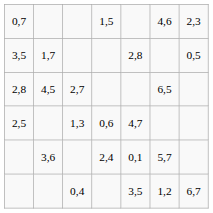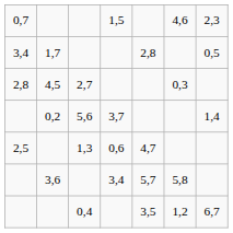 <table class="wikitable" style="margin-left:auto;margin-right:auto;text-align:center;width:18em;height:18em;table-layout:fixed;">
 <tr>
 <td>0,7</td>
 <td></td>
 <td></td>
 <td>1,5</td>
 <td></td>
 <td>4,6</td>
 <td>2,3</td>
 </tr>
 <tr>
-<td>3,5</td>
+<td>3,4</td>
 <td>1,7</td>
 <td></td>
 <td></td>
 <td>2,8</td>
 <td></td>
 <td>0,5</td>
 </tr>
 <tr>
 <td>2,8</td>
 <td>4,5</td>
 <td>2,7</td>
 <td></td>
 <td></td>
-<td>6,5</td>
+<td>0,3</td>
 <td></td>
+</tr>
+<tr>
+<td></td>
+<td>0,2</td>
+<td>5,6</td>
+<td>3,7</td>
+<td></td>
+<td></td>
+<td>1,4</td>
 </tr>
 <tr>
 <td>2,5</td>
 <td></td>
 <td>1,3</td>
 <td>0,6</td>
 <td>4,7</td>
 <td></td>
 <td></td>
 </tr>
 <tr>
 <td></td>
 <td>3,6</td>
 <td></td>
-<td>2,4</td>
-<td>0,1</td>
+<td>3,4</td>
 <td>5,7</td>
+<td>5,8</td>
 <td></td>
 </tr>
 <tr>
 <td></td>
 <td></td>
 <td>0,4</td>
 <td></td>
 <td>3,5</td>
 <td>1,2</td>
 <td>6,7</td>
 </tr>
 </table>
